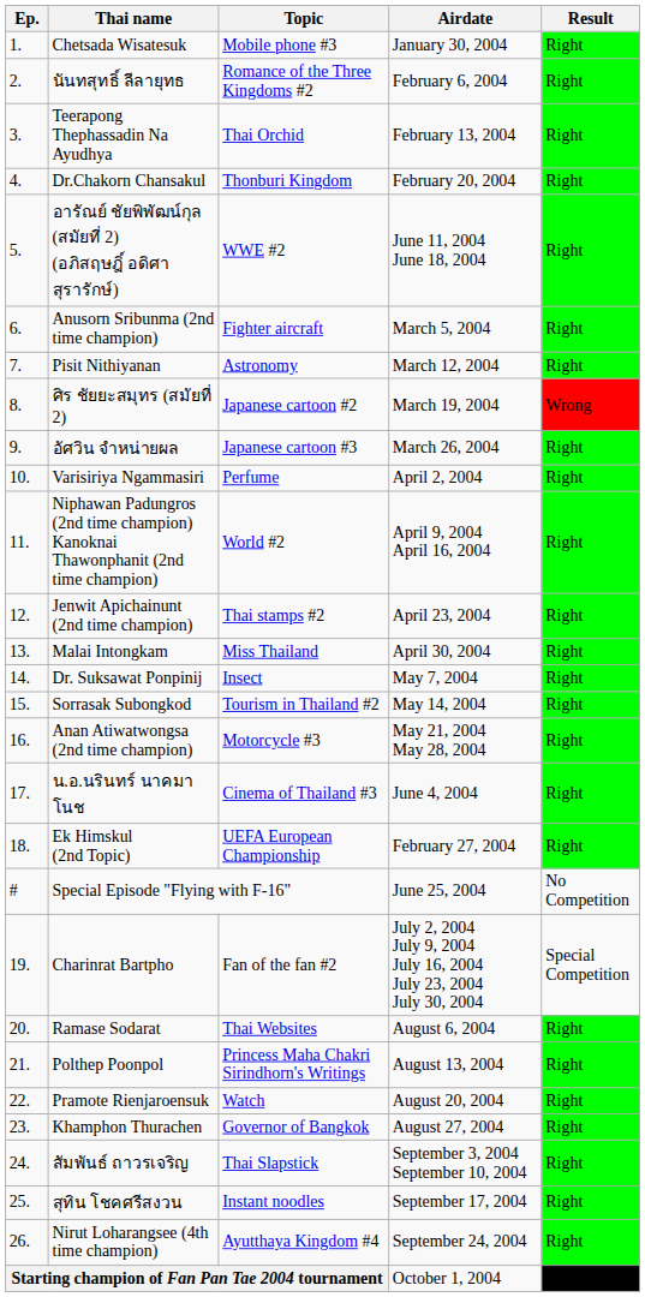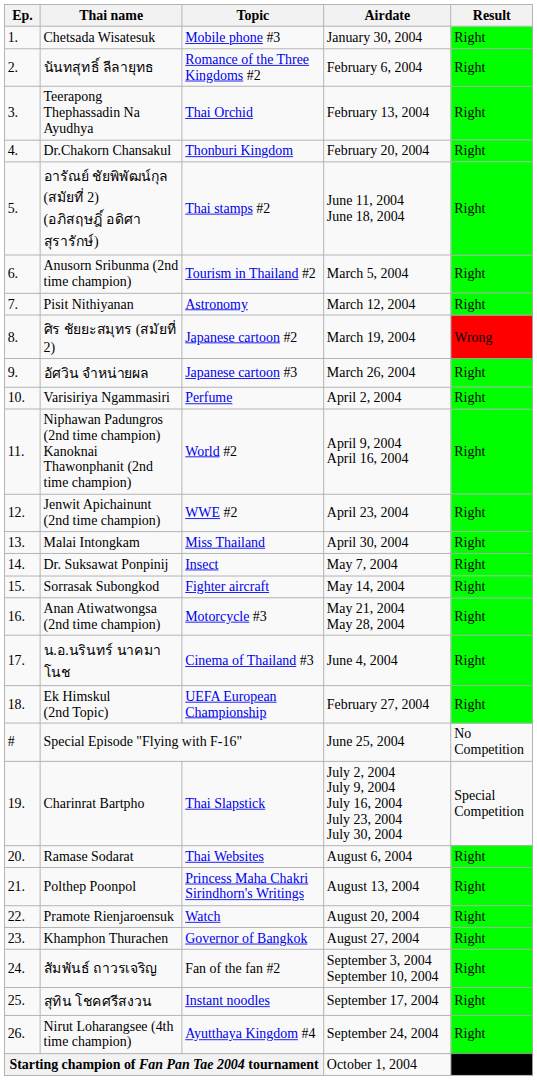 <table class="wikitable sortable" ="font-size:100%; width: 66%; text-align: center; ">
 <tr>
 <th rowspan=1 width=5%><strong>Ep.</strong></th>
 <th rowspan=1 width=20%><strong>Thai name</strong></th>
 <th rowspan=1 width=20%><strong>Topic</strong></th>
 <th rowspan=1 width=18%><strong>Airdate</strong></th>
 <th !rowspan=1 width=3%><strong>Result</strong></th>
 </tr>
 <tr>
 <td>1.</td>
 <td>Chetsada Wisatesuk</td>
 <td><a href='#'>Mobile phone</a> #3</td>
 <td>January 30, 2004</td>
 <td style="background:#00ff00;">Right</td>
 </tr>
 <tr>
 <td>2.</td>
 <td>นันทสุทธิ์ ลีลายุทธ</td>
 <td><a href='#'>Romance of the Three Kingdoms</a> #2</td>
 <td>February 6, 2004</td>
 <td style="background:#00ff00;">Right</td>
 </tr>
 <tr>
 <td>3.</td>
 <td>Teerapong Thephassadin Na Ayudhya</td>
 <td><a href='#'>Thai Orchid</a></td>
 <td>February 13, 2004</td>
 <td style="background:#00ff00;">Right</td>
 </tr>
 <tr>
 <td>4.</td>
 <td>Dr.Chakorn Chansakul</td>
 <td><a href='#'>Thonburi Kingdom</a></td>
 <td>February 20, 2004</td>
 <td style="background:#00ff00;">Right</td>
 </tr>
 <tr>
 <td>5.</td>
 <td>อารัณย์ ชัยพิพัฒน์กุล (สมัยที่ 2)<br>(อภิสฤษฎิ์ อดิศาสุรารักษ์)</td>
-<td><a href='#'>WWE</a> #2</td>
+<td><a href='#'>Thai stamps</a> #2</td>
 <td>June 11, 2004<br>June 18, 2004</td>
 <td style="background:#00ff00;">Right</td>
 </tr>
 <tr>
 <td>6.</td>
 <td>Anusorn Sribunma (2nd time champion)</td>
-<td><a href='#'>Fighter aircraft</a></td>
+<td><a href='#'>Tourism in Thailand</a> #2</td>
 <td>March 5, 2004</td>
 <td style="background:#00ff00;">Right</td>
 </tr>
 <tr>
 <td>7.</td>
 <td>Pisit Nithiyanan</td>
 <td><a href='#'>Astronomy</a></td>
 <td>March 12, 2004</td>
 <td style="background:#00ff00;">Right</td>
 </tr>
 <tr>
 <td>8.</td>
 <td>ศิร ชัยยะสมุทร (สมัยที่ 2)</td>
 <td><a href='#'>Japanese cartoon</a> #2</td>
 <td>March 19, 2004</td>
 <td style="background:#ff0000;">Wrong</td>
 </tr>
 <tr>
 <td>9.</td>
 <td>อัศวิน จำหน่ายผล</td>
 <td><a href='#'>Japanese cartoon</a> #3</td>
 <td>March 26, 2004</td>
 <td style="background:#00ff00;">Right</td>
 </tr>
 <tr>
 <td>10.</td>
 <td>Varisiriya Ngammasiri</td>
 <td><a href='#'>Perfume</a></td>
 <td>April 2, 2004</td>
 <td style="background:#00ff00;">Right</td>
 </tr>
 <tr>
 <td>11.</td>
 <td>Niphawan Padungros (2nd time champion)<br>Kanoknai Thawonphanit (2nd time champion)</td>
 <td><a href='#'>World</a> #2</td>
 <td>April 9, 2004<br>April 16, 2004</td>
 <td style="background:#00ff00;">Right</td>
 </tr>
 <tr>
 <td>12.</td>
 <td>Jenwit Apichainunt (2nd time champion)</td>
-<td><a href='#'>Thai stamps</a> #2</td>
+<td><a href='#'>WWE</a> #2</td>
 <td>April 23, 2004</td>
 <td style="background:#00ff00;">Right</td>
 </tr>
 <tr>
 <td>13.</td>
 <td>Malai Intongkam</td>
 <td><a href='#'>Miss Thailand</a></td>
 <td>April 30, 2004</td>
 <td style="background:#00ff00;">Right</td>
 </tr>
 <tr>
 <td>14.</td>
 <td>Dr. Suksawat Ponpinij</td>
 <td><a href='#'>Insect</a></td>
 <td>May 7, 2004</td>
 <td style="background:#00ff00;">Right</td>
 </tr>
 <tr>
 <td>15.</td>
 <td>Sorrasak Subongkod</td>
-<td><a href='#'>Tourism in Thailand</a> #2</td>
+<td><a href='#'>Fighter aircraft</a></td>
 <td>May 14, 2004</td>
 <td style="background:#00ff00;">Right</td>
 </tr>
 <tr>
 <td>16.</td>
 <td>Anan Atiwatwongsa (2nd time champion)</td>
 <td><a href='#'>Motorcycle</a> #3</td>
 <td>May 21, 2004<br>May 28, 2004</td>
 <td style="background:#00ff00;">Right</td>
 </tr>
 <tr>
 <td>17.</td>
 <td>น.อ.นรินทร์ นาคมาโนช</td>
 <td><a href='#'>Cinema of Thailand</a> #3</td>
 <td>June 4, 2004</td>
 <td style="background:#00ff00;">Right</td>
 </tr>
 <tr>
 <td>18.</td>
 <td>Ek Himskul<br>(2nd Topic)</td>
 <td><a href='#'>UEFA European Championship</a></td>
 <td>February 27, 2004</td>
 <td style="background:#00ff00;">Right</td>
 </tr>
 <tr>
 <td>#</td>
 <td colspan=2>Special Episode "Flying with F-16"</td>
 <td>June 25, 2004</td>
 <td>No Competition</td>
 </tr>
 <tr>
 <td>19.</td>
 <td>Charinrat Bartpho</td>
-<td>Fan of the fan #2</td>
+<td><a href='#'>Thai Slapstick</a></td>
 <td>July 2, 2004<br>July 9, 2004<br>July 16, 2004<br>July 23, 2004<br>July 30, 2004</td>
 <td>Special Competition</td>
 </tr>
 <tr>
 <td>20.</td>
 <td>Ramase Sodarat</td>
 <td><a href='#'>Thai Websites</a></td>
 <td>August 6, 2004</td>
 <td style="background:#00ff00;">Right</td>
 </tr>
 <tr>
 <td>21.</td>
 <td>Polthep Poonpol</td>
 <td><a href='#'>Princess Maha Chakri Sirindhorn's Writings</a></td>
 <td>August 13, 2004</td>
 <td style="background:#00ff00;">Right</td>
 </tr>
 <tr>
 <td>22.</td>
 <td>Pramote Rienjaroensuk</td>
 <td><a href='#'>Watch</a></td>
 <td>August 20, 2004</td>
 <td style="background:#00ff00;">Right</td>
 </tr>
 <tr>
 <td>23.</td>
 <td>Khamphon Thurachen</td>
 <td><a href='#'>Governor of Bangkok</a></td>
 <td>August 27, 2004</td>
 <td style="background:#00ff00;">Right</td>
 </tr>
 <tr>
 <td>24.</td>
 <td>สัมพันธ์ ถาวรเจริญ</td>
-<td><a href='#'>Thai Slapstick</a></td>
+<td>Fan of the fan #2</td>
 <td>September 3, 2004<br>September 10, 2004</td>
 <td style="background:#00ff00;">Right</td>
 </tr>
 <tr>
 <td>25.</td>
 <td>สุทิน โชคศรีสงวน</td>
 <td><a href='#'>Instant noodles</a></td>
 <td>September 17, 2004</td>
 <td style="background:#00ff00;">Right</td>
 </tr>
 <tr>
 <td>26.</td>
 <td>Nirut Loharangsee (4th time champion)</td>
 <td><a href='#'>Ayutthaya Kingdom</a> #4</td>
 <td>September 24, 2004</td>
 <td style="background:#00ff00;">Right</td>
 </tr>
 <tr>
 <th colspan=3>Starting champion of <em>Fan Pan Tae 2004</em> tournament</th>
 <td>October 1, 2004</td>
 <td style = "background:#000000;"></td>
 </tr>
 </table>
